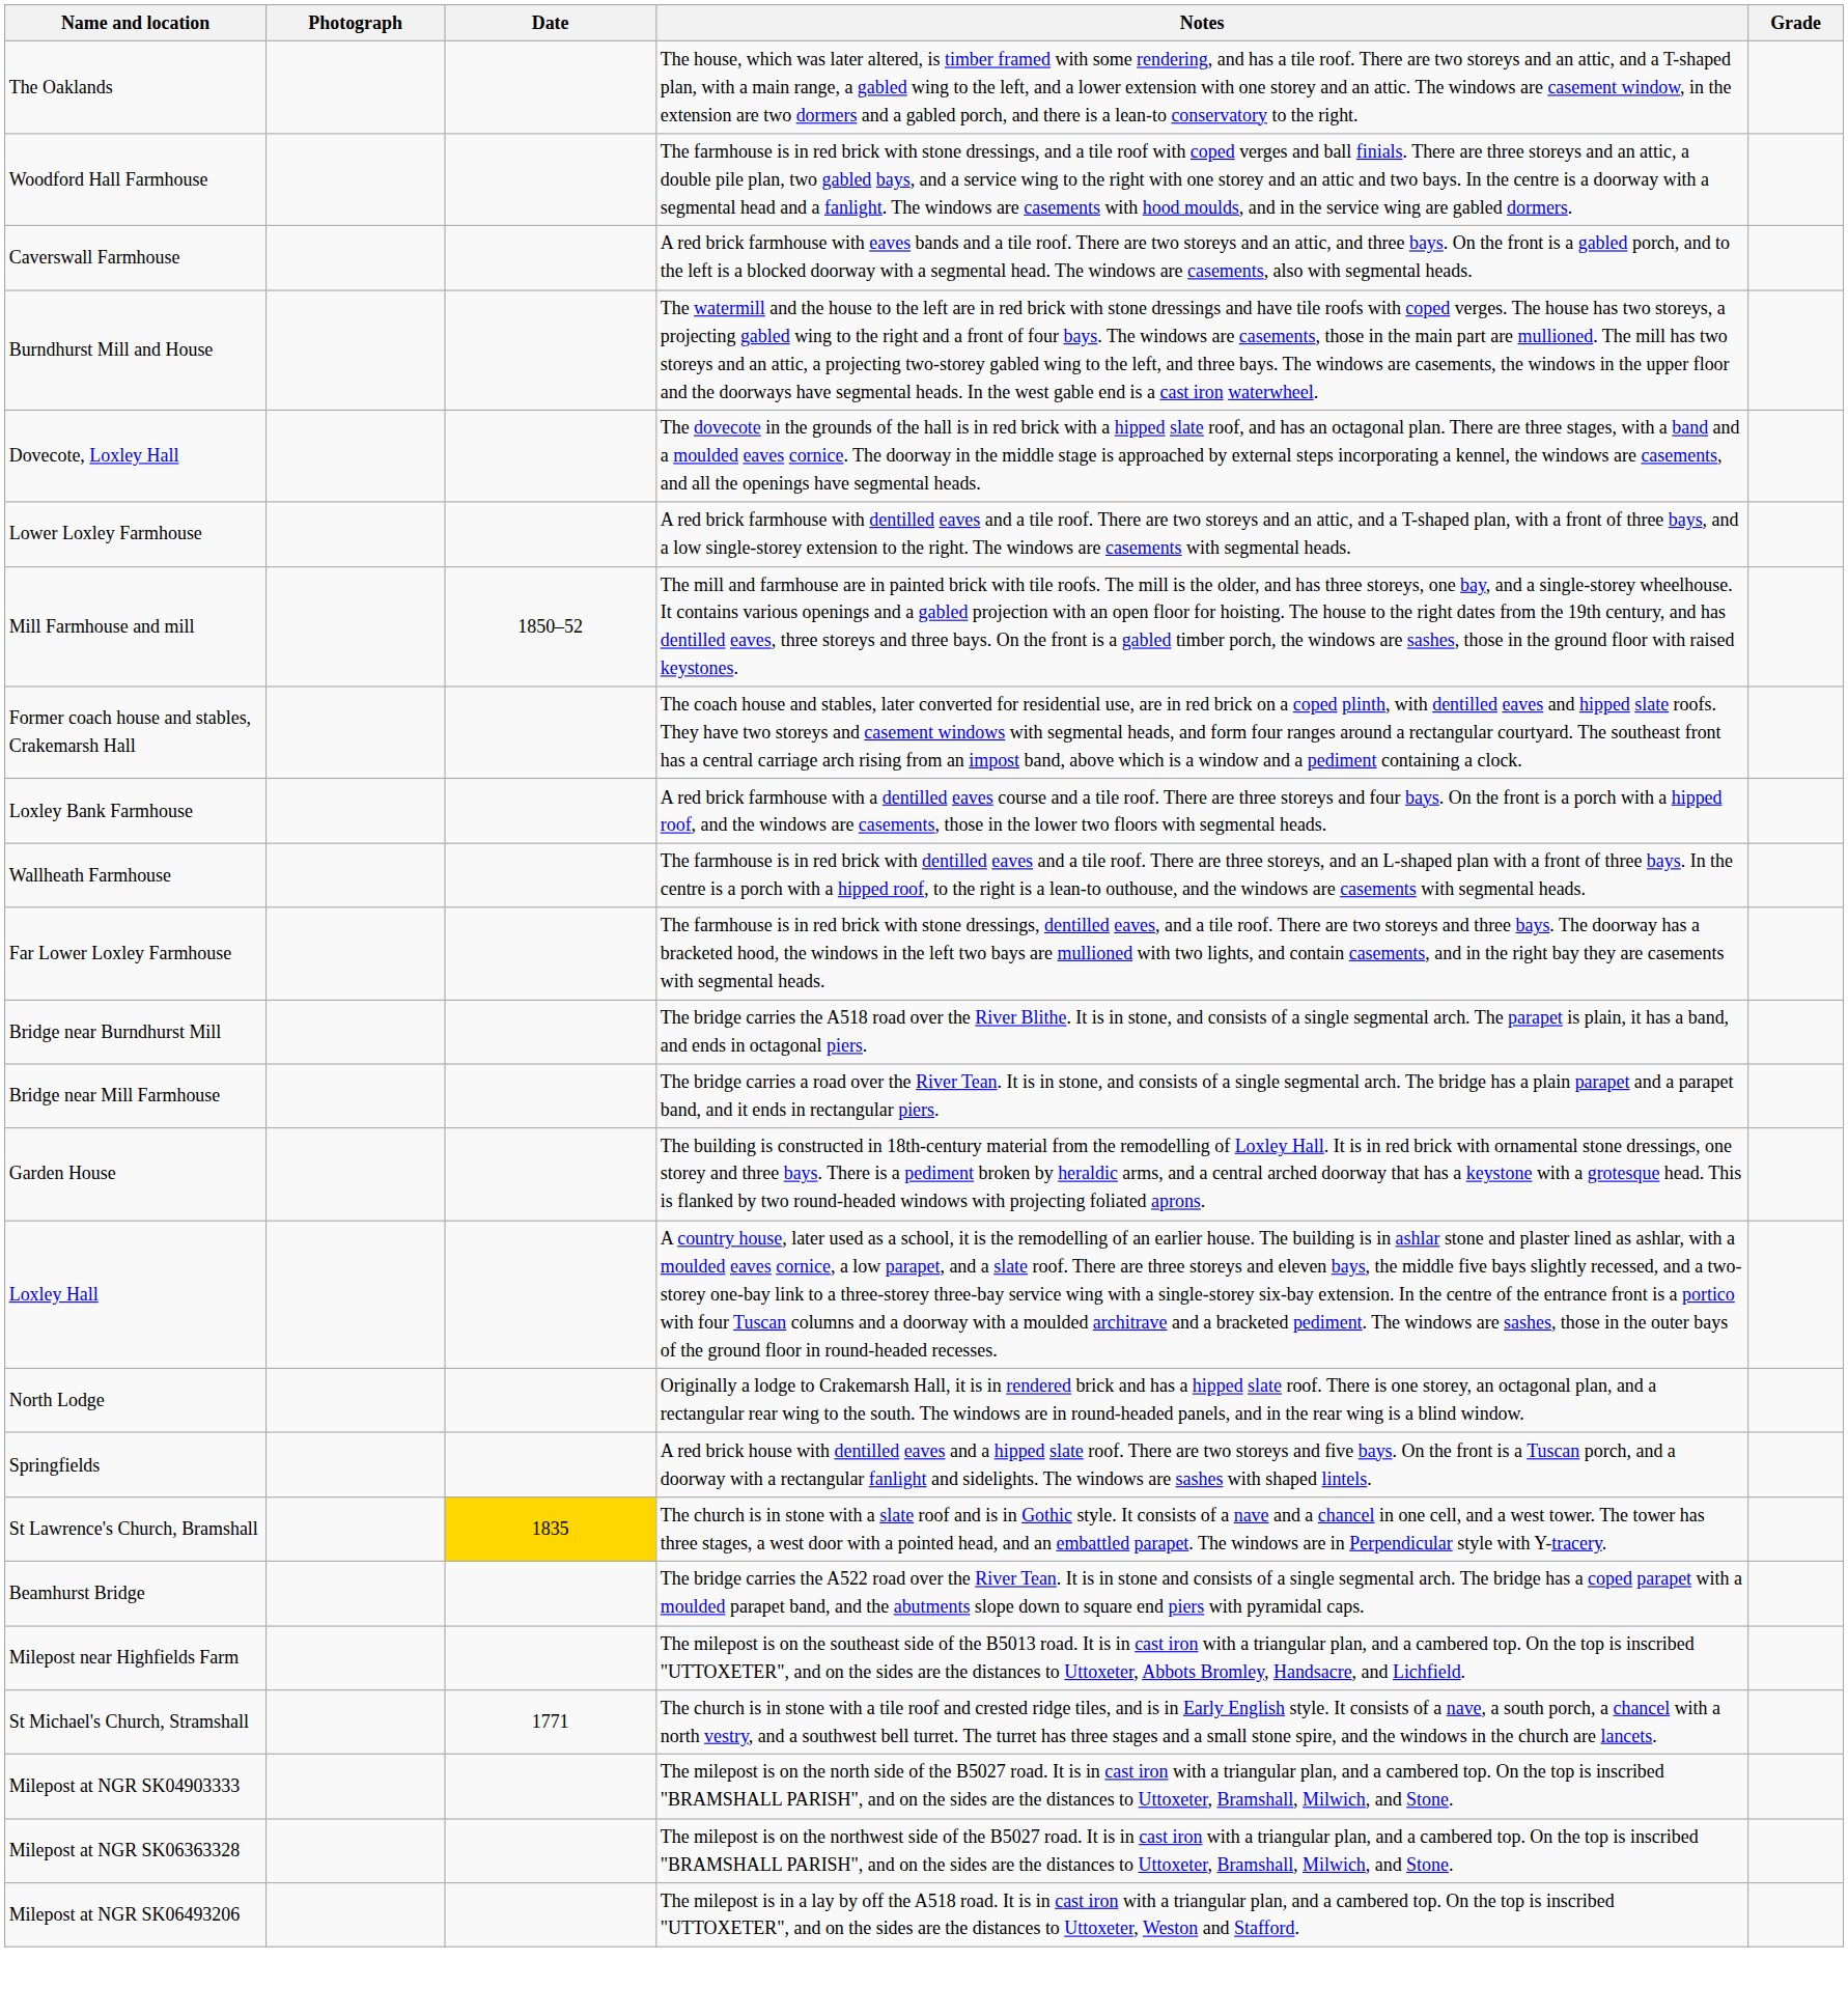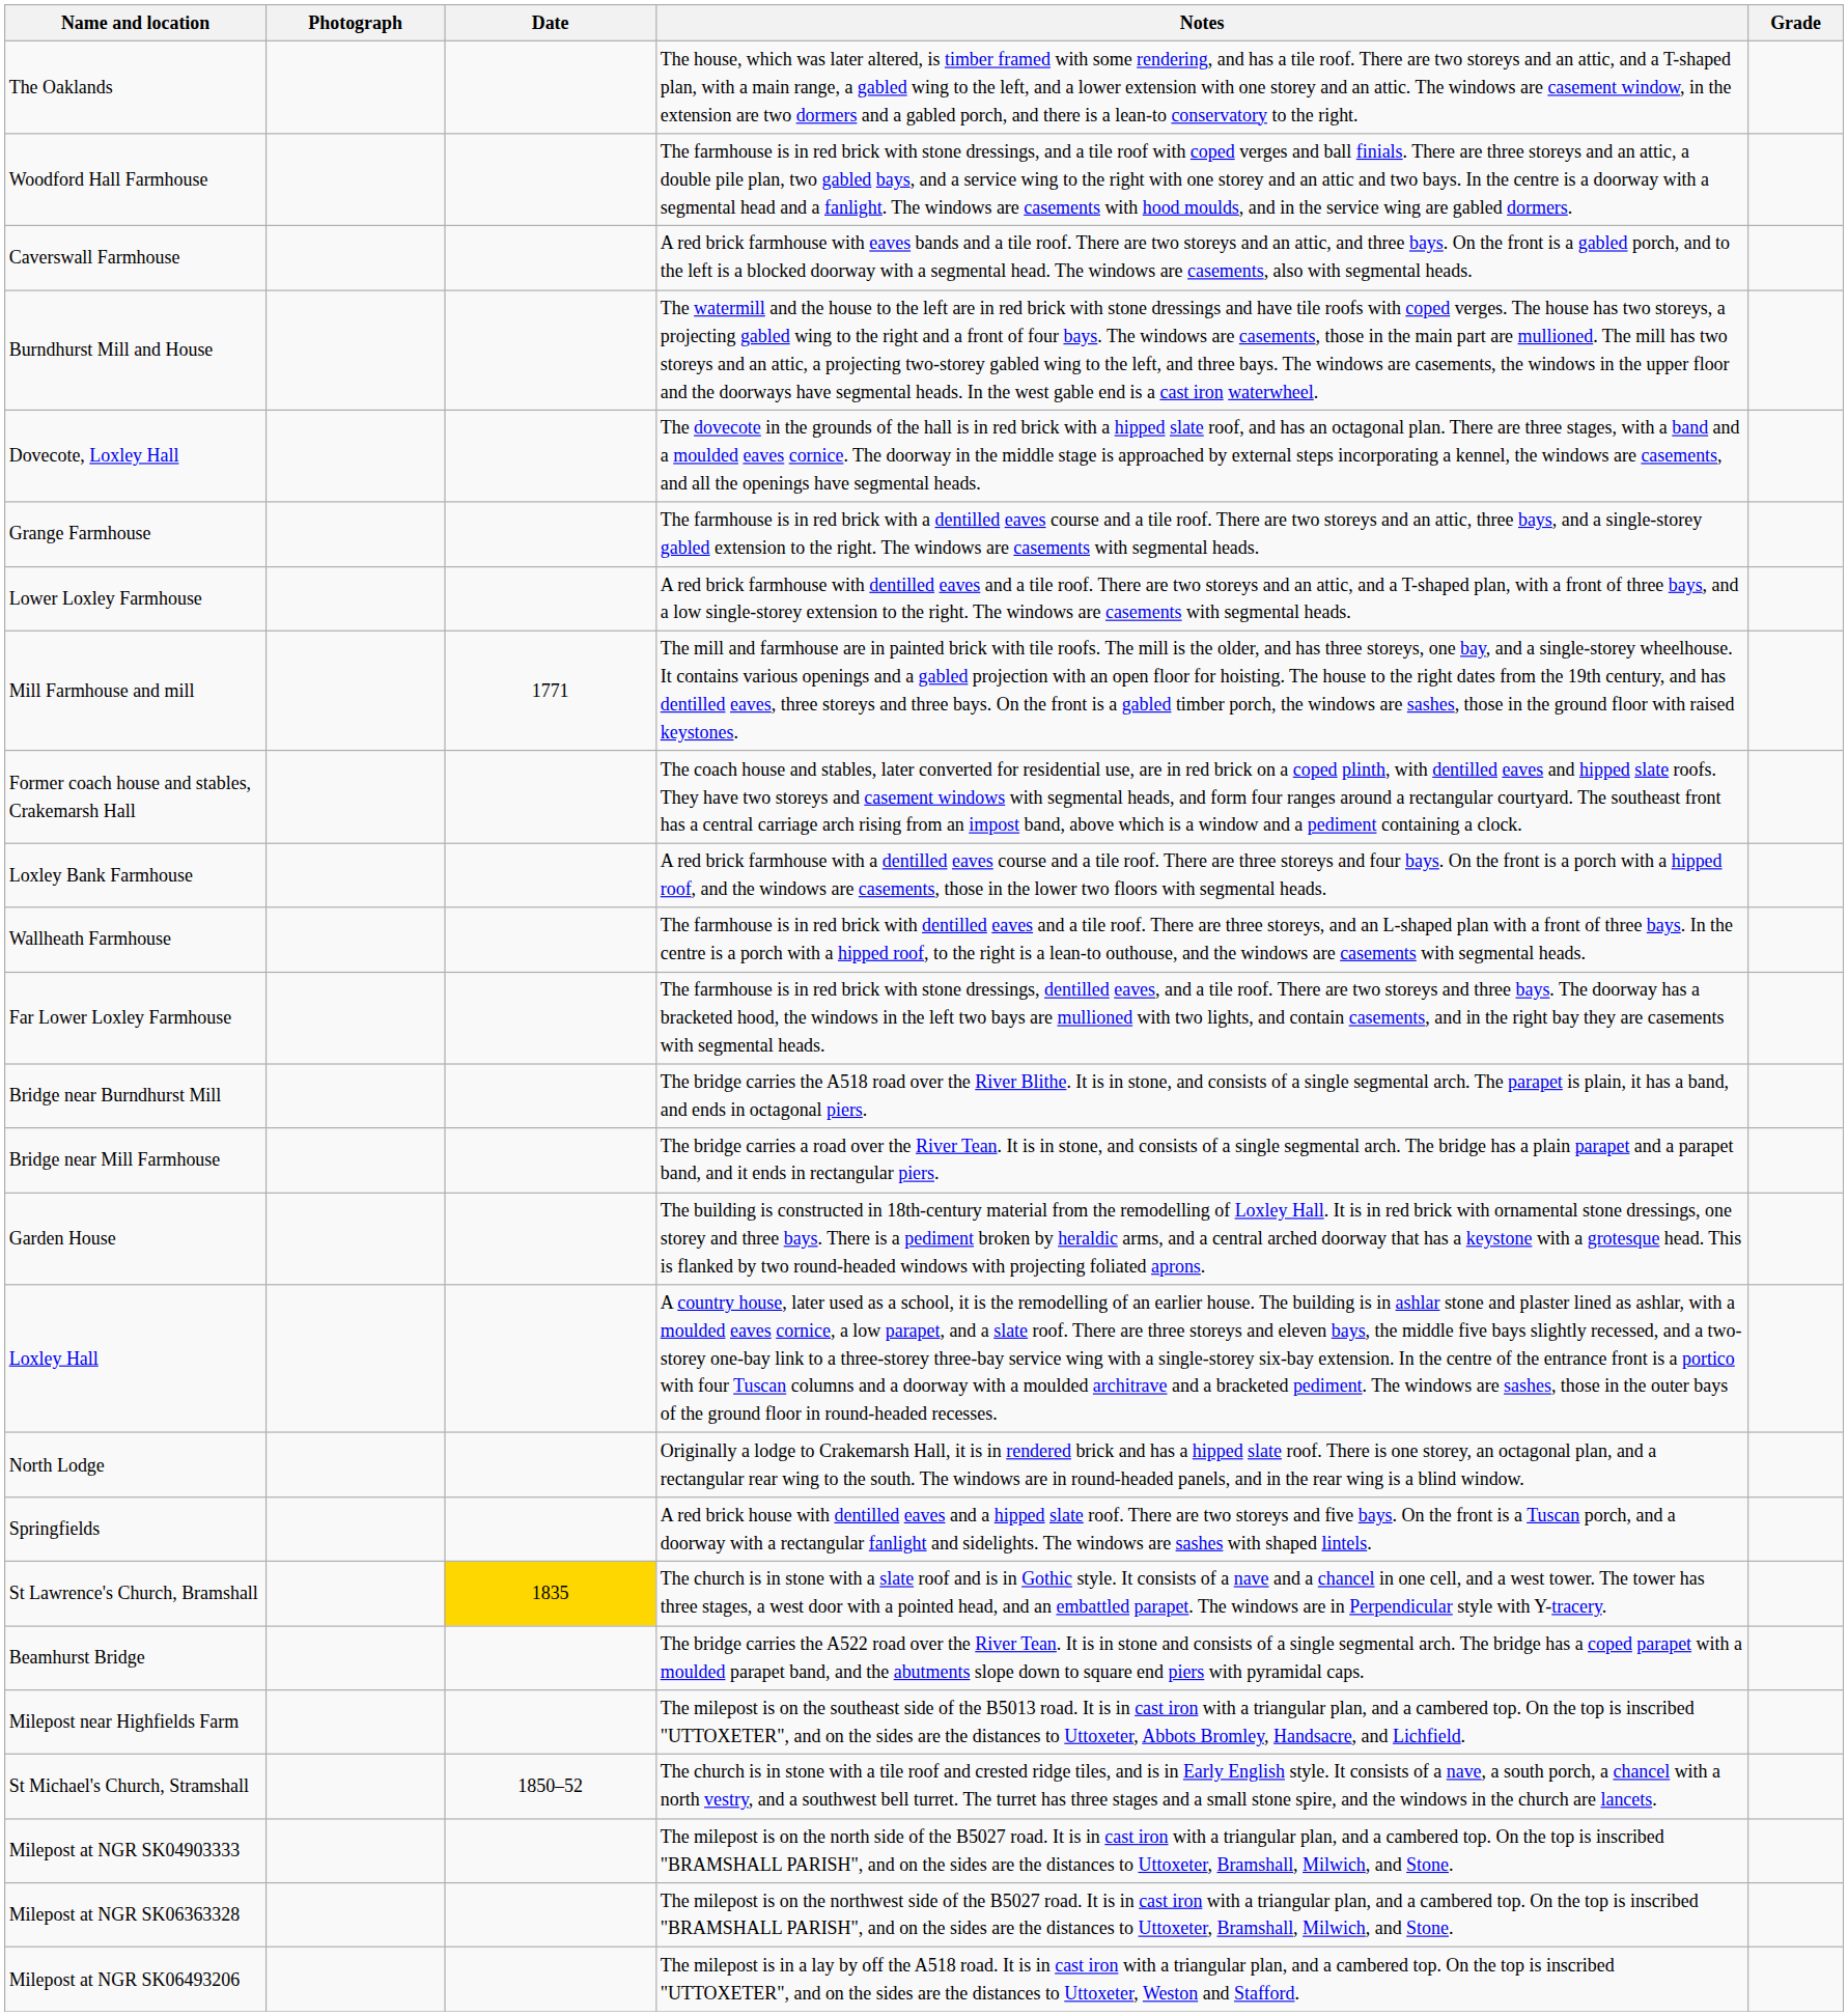 <table class="wikitable sortable plainrowheaders" style="width:100%; border:0; text-align:left; line-height:150%;">
 <tr>
 <th scope="col"  style="width:150px">Name and location</th>
 <th scope="col"  style="width:100px" class="unsortable">Photograph</th>
 <th scope="col"  style="width:120px">Date</th>
 <th scope="col"  style="width:650px" class="unsortable">Notes</th>
 <th scope="col"  style="width:50px">Grade</th>
 </tr>
 <tr>
 <td>The Oaklands<br><small></small></td>
 <td></td>
 <td align="center"></td>
 <td>The house, which was later altered, is <a href='#'>timber framed</a> with some <a href='#'>rendering</a>, and has a tile roof.  There are two storeys and an attic, and a T-shaped plan, with a main range, a <a href='#'>gabled</a> wing to the left, and a lower extension with one storey and an attic.  The windows are <a href='#'>casement window</a>, in the extension are two <a href='#'>dormers</a> and a gabled porch, and there is a lean-to <a href='#'>conservatory</a> to the right.</td>
 <td align="center" ></td>
 </tr>
 <tr>
 <td>Woodford Hall Farmhouse<br><small></small></td>
 <td></td>
 <td align="center"></td>
 <td>The farmhouse is in red brick with stone dressings, and a tile roof with <a href='#'>coped</a> verges and ball <a href='#'>finials</a>.  There are three storeys and an attic, a double pile plan, two <a href='#'>gabled</a> <a href='#'>bays</a>, and a service wing to the right with one storey and an attic and two bays.  In the centre is a doorway with a segmental head and a <a href='#'>fanlight</a>.  The windows are <a href='#'>casements</a> with <a href='#'>hood moulds</a>, and in the service wing are gabled <a href='#'>dormers</a>.</td>
 <td align="center" ></td>
 </tr>
 <tr>
 <td>Caverswall Farmhouse<br><small></small></td>
 <td></td>
 <td align="center"></td>
 <td>A red brick farmhouse with <a href='#'>eaves</a> bands and a tile roof.  There are two storeys and an attic, and three <a href='#'>bays</a>.  On the front is a <a href='#'>gabled</a> porch, and to the left is a blocked doorway with a segmental head.  The windows are <a href='#'>casements</a>, also with segmental heads.</td>
 <td align="center" ></td>
 </tr>
 <tr>
 <td>Burndhurst Mill and House<br><small></small></td>
 <td></td>
 <td align="center"></td>
 <td>The <a href='#'>watermill</a> and the house to the left are in red brick with stone dressings and have tile roofs with <a href='#'>coped</a> verges.  The house has two storeys, a projecting <a href='#'>gabled</a> wing to the right and a front of four <a href='#'>bays</a>.  The windows are <a href='#'>casements</a>, those in the main part are <a href='#'>mullioned</a>.  The mill has two storeys and an attic, a projecting two-storey gabled wing to the left, and three bays. The windows are casements, the windows in the upper floor and the doorways have segmental heads.  In the west gable end is a <a href='#'>cast iron</a> <a href='#'>waterwheel</a>.</td>
 <td align="center" ></td>
 </tr>
 <tr>
 <td>Dovecote, <a href='#'>Loxley Hall</a><br><small></small></td>
 <td></td>
 <td align="center"></td>
 <td>The <a href='#'>dovecote</a> in the grounds of the hall is in red brick with a <a href='#'>hipped</a> <a href='#'>slate</a> roof, and has an octagonal plan.  There are three stages, with a <a href='#'>band</a> and a <a href='#'>moulded</a> <a href='#'>eaves</a> <a href='#'>cornice</a>.  The doorway in the middle stage is approached by external steps incorporating a kennel, the windows are <a href='#'>casements</a>, and all the openings have segmental heads.</td>
 <td align="center" ></td>
 </tr>
 <tr>
+<td>Grange Farmhouse<br><small></small></td>
+<td></td>
+<td align="center"></td>
+<td>The farmhouse is in red brick with a <a href='#'>dentilled</a> <a href='#'>eaves</a> course and a tile roof. There are two storeys and an attic, three <a href='#'>bays</a>, and a single-storey <a href='#'>gabled</a> extension to the right.  The windows are <a href='#'>casements</a> with segmental heads.</td>
+<td align="center" ></td>
+</tr>
+<tr>
 <td>Lower Loxley Farmhouse<br><small></small></td>
 <td></td>
 <td align="center"></td>
 <td>A red brick farmhouse with <a href='#'>dentilled</a> <a href='#'>eaves</a> and a tile roof.  There are two storeys and an attic, and a T-shaped plan, with a front of three <a href='#'>bays</a>, and a low single-storey extension to the right.  The windows are <a href='#'>casements</a> with segmental heads.</td>
 <td align="center" ></td>
 </tr>
 <tr>
 <td>Mill Farmhouse and mill<br><small></small></td>
 <td></td>
-<td align="center">1850–52</td>
+<td align="center">1771</td>
 <td>The mill and farmhouse are in painted brick with tile roofs.  The mill is the older, and has three storeys, one <a href='#'>bay</a>, and a single-storey wheelhouse.  It contains various openings and a <a href='#'>gabled</a> projection with an open floor for hoisting.  The house to the right dates from the 19th century, and has <a href='#'>dentilled</a> <a href='#'>eaves</a>, three storeys and three bays.  On the front is a <a href='#'>gabled</a> timber porch, the windows are <a href='#'>sashes</a>, those in the ground floor with raised <a href='#'>keystones</a>.</td>
 <td align="center" ></td>
 </tr>
 <tr>
 <td>Former coach house and stables, Crakemarsh Hall<br><small></small></td>
 <td></td>
 <td align="center"></td>
 <td>The coach house and stables, later converted for residential use, are in red brick on a <a href='#'>coped</a> <a href='#'>plinth</a>, with <a href='#'>dentilled</a> <a href='#'>eaves</a> and  <a href='#'>hipped</a> <a href='#'>slate</a> roofs.  They have two storeys and <a href='#'>casement windows</a> with segmental heads, and form four ranges around a rectangular courtyard.  The southeast front has a central carriage arch rising from an <a href='#'>impost</a> band, above which is a window and a <a href='#'>pediment</a> containing a clock.</td>
 <td align="center" ></td>
 </tr>
 <tr>
 <td>Loxley Bank Farmhouse<br><small></small></td>
 <td></td>
 <td align="center"></td>
 <td>A red brick farmhouse with a <a href='#'>dentilled</a> <a href='#'>eaves</a> course and a tile roof.  There are three storeys and four <a href='#'>bays</a>.  On the front is a porch with a <a href='#'>hipped roof</a>, and the windows are <a href='#'>casements</a>, those in the lower two floors with segmental heads.</td>
 <td align="center" ></td>
 </tr>
 <tr>
 <td>Wallheath Farmhouse<br><small></small></td>
 <td></td>
 <td align="center"></td>
 <td>The farmhouse is in red brick with <a href='#'>dentilled</a> <a href='#'>eaves</a> and a tile roof.  There are three storeys, and an L-shaped plan with a front of three <a href='#'>bays</a>.  In the centre is a porch with a <a href='#'>hipped roof</a>, to the right is a lean-to outhouse, and the windows are <a href='#'>casements</a> with segmental heads.</td>
 <td align="center" ></td>
 </tr>
 <tr>
 <td>Far Lower Loxley Farmhouse<br><small></small></td>
 <td></td>
 <td align="center"></td>
 <td>The farmhouse is in red brick with stone dressings, <a href='#'>dentilled</a> <a href='#'>eaves</a>, and a tile roof.  There are two storeys and three <a href='#'>bays</a>.  The doorway has a bracketed hood,  the windows in the left two bays are <a href='#'>mullioned</a> with two lights, and contain <a href='#'>casements</a>, and in the right bay they are casements with segmental heads.</td>
 <td align="center" ></td>
 </tr>
 <tr>
 <td>Bridge near Burndhurst Mill<br><small></small></td>
 <td></td>
 <td align="center"></td>
 <td>The bridge carries the A518 road over the <a href='#'>River Blithe</a>.  It is in stone, and consists of a single segmental arch.  The <a href='#'>parapet</a> is plain, it has a band, and ends in octagonal <a href='#'>piers</a>.</td>
 <td align="center" ></td>
 </tr>
 <tr>
 <td>Bridge near Mill Farmhouse<br><small></small></td>
 <td></td>
 <td align="center"></td>
 <td>The bridge carries a road over the <a href='#'>River Tean</a>.  It is in stone, and consists of a single segmental arch.  The bridge has a plain <a href='#'>parapet</a> and a parapet band, and it ends in rectangular <a href='#'>piers</a>.</td>
 <td align="center" ></td>
 </tr>
 <tr>
 <td>Garden House<br><small></small></td>
 <td></td>
 <td align="center"></td>
 <td>The building is constructed in 18th-century material from the remodelling of <a href='#'>Loxley Hall</a>.  It is in red brick with ornamental stone dressings, one storey and three <a href='#'>bays</a>.  There is a <a href='#'>pediment</a> broken by <a href='#'>heraldic</a> arms, and a central arched doorway that has a <a href='#'>keystone</a> with a <a href='#'>grotesque</a> head.  This is flanked by two round-headed windows with projecting foliated <a href='#'>aprons</a>.</td>
 <td align="center" ></td>
 </tr>
 <tr>
 <td><a href='#'>Loxley Hall</a><br><small></small></td>
 <td></td>
 <td align="center"></td>
 <td>A <a href='#'>country house</a>, later used as a school, it is the remodelling of an earlier house.  The building is in <a href='#'>ashlar</a> stone and plaster lined as ashlar, with a <a href='#'>moulded</a> <a href='#'>eaves</a> <a href='#'>cornice</a>, a low <a href='#'>parapet</a>, and a <a href='#'>slate</a> roof.  There are three storeys and eleven <a href='#'>bays</a>, the middle five bays slightly recessed, and a two-storey one-bay link to a three-storey three-bay service wing with a single-storey six-bay extension.  In the centre of the entrance front is a <a href='#'>portico</a> with four <a href='#'>Tuscan</a> columns and a doorway with a moulded <a href='#'>architrave</a> and a bracketed <a href='#'>pediment</a>.  The windows are <a href='#'>sashes</a>, those in the outer bays of the ground floor in round-headed recesses.</td>
 <td align="center" ></td>
 </tr>
 <tr>
 <td>North Lodge<br><small></small></td>
 <td></td>
 <td align="center"></td>
 <td>Originally a lodge to Crakemarsh Hall, it is in <a href='#'>rendered</a> brick and has a <a href='#'>hipped</a> <a href='#'>slate</a> roof.  There is one storey, an octagonal plan, and a rectangular rear wing to the south.  The windows are in round-headed panels, and in the rear wing is a blind window.</td>
 <td align="center" ></td>
 </tr>
 <tr>
 <td>Springfields<br><small></small></td>
 <td></td>
 <td align="center"></td>
 <td>A red brick house with <a href='#'>dentilled</a> <a href='#'>eaves</a> and a <a href='#'>hipped</a> <a href='#'>slate</a> roof.  There are two storeys and five <a href='#'>bays</a>.  On the front is a <a href='#'>Tuscan</a> porch, and a doorway with a rectangular <a href='#'>fanlight</a> and sidelights.  The windows are <a href='#'>sashes</a> with shaped <a href='#'>lintels</a>.</td>
 <td align="center" ></td>
 </tr>
 <tr>
 <td>St Lawrence's Church, Bramshall<br><small></small></td>
 <td></td>
 <td align="center" style="background: gold;">1835</td>
 <td>The church is in stone with a <a href='#'>slate</a> roof and is in <a href='#'>Gothic</a> style.  It consists of a <a href='#'>nave</a> and a <a href='#'>chancel</a> in one cell, and a west tower.  The tower has three stages, a west door with a pointed head, and an <a href='#'>embattled</a> <a href='#'>parapet</a>.  The windows are in <a href='#'>Perpendicular</a> style with Y-<a href='#'>tracery</a>.</td>
 <td align="center" ></td>
 </tr>
 <tr>
 <td>Beamhurst Bridge<br><small></small></td>
 <td></td>
 <td align="center"></td>
 <td>The bridge carries the A522 road over the <a href='#'>River Tean</a>.  It is in stone and consists of a single segmental arch.  The bridge has a <a href='#'>coped</a> <a href='#'>parapet</a> with a <a href='#'>moulded</a> parapet band, and the <a href='#'>abutments</a> slope down to square end <a href='#'>piers</a> with pyramidal caps.</td>
 <td align="center" ></td>
 </tr>
 <tr>
 <td>Milepost near Highfields Farm<br><small></small></td>
 <td></td>
 <td align="center"></td>
 <td>The milepost is on the southeast side of the B5013 road.  It is in <a href='#'>cast iron</a> with a triangular plan, and a cambered top.  On the top is inscribed "UTTOXETER", and on the sides are the distances to <a href='#'>Uttoxeter</a>, <a href='#'>Abbots Bromley</a>, <a href='#'>Handsacre</a>, and <a href='#'>Lichfield</a>.</td>
 <td align="center" ></td>
 </tr>
 <tr>
 <td>St Michael's Church, Stramshall<br><small></small></td>
 <td></td>
-<td align="center">1771</td>
+<td align="center">1850–52</td>
 <td>The church is in stone with a tile roof and crested ridge tiles, and is in <a href='#'>Early English</a> style.  It consists of a <a href='#'>nave</a>, a south porch, a <a href='#'>chancel</a> with a north <a href='#'>vestry</a>, and a southwest bell turret.  The turret has three stages and a small stone spire, and the windows in the church are <a href='#'>lancets</a>.</td>
 <td align="center" ></td>
 </tr>
 <tr>
 <td>Milepost at NGR SK04903333<br><small></small></td>
 <td></td>
 <td align="center"></td>
 <td>The milepost is on the north side of the B5027 road.  It is in <a href='#'>cast iron</a> with a triangular plan, and a cambered top.  On the top is inscribed "BRAMSHALL PARISH", and on the sides are the distances to <a href='#'>Uttoxeter</a>, <a href='#'>Bramshall</a>, <a href='#'>Milwich</a>, and <a href='#'>Stone</a>.</td>
 <td align="center" ></td>
 </tr>
 <tr>
 <td>Milepost at NGR SK06363328<br><small></small></td>
 <td></td>
 <td align="center"></td>
 <td>The milepost is on the northwest side of the B5027 road.  It is in <a href='#'>cast iron</a> with a triangular plan, and a cambered top.  On the top is inscribed "BRAMSHALL PARISH", and on the sides are the distances to <a href='#'>Uttoxeter</a>, <a href='#'>Bramshall</a>, <a href='#'>Milwich</a>, and <a href='#'>Stone</a>.</td>
 <td align="center" ></td>
 </tr>
 <tr>
 <td>Milepost at NGR SK06493206<br><small></small></td>
 <td></td>
 <td align="center"></td>
 <td>The milepost is in a lay by off the A518 road.  It is in <a href='#'>cast iron</a> with a triangular plan, and a cambered top.  On the top is inscribed "UTTOXETER", and on the sides are the distances to <a href='#'>Uttoxeter</a>, <a href='#'>Weston</a> and <a href='#'>Stafford</a>.</td>
 <td align="center" ></td>
 </tr>
 <tr>
 </tr>
 </table>
